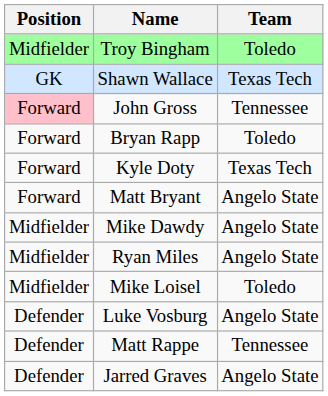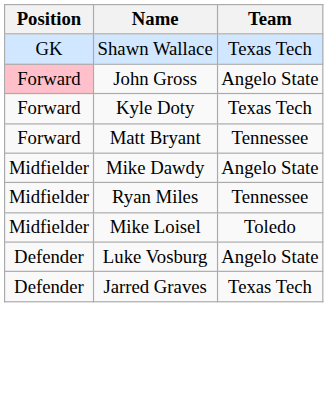 <table class="wikitable" style="text-align:center">
 <tr>
 <th>Position</th>
 <th>Name</th>
 <th>Team</th>
-</tr>
-<tr bgcolor="#9eff9e">
-<td>Midfielder</td>
-<td>Troy Bingham</td>
-<td>Toledo</td>
 </tr>
 <tr bgcolor="#d0e7ff">
 <td>GK</td>
 <td>Shawn Wallace</td>
 <td>Texas Tech</td>
 </tr>
 <tr>
 <td style="background: pink;">Forward</td>
 <td>John Gross</td>
-<td>Tennessee</td>
-</tr>
-<tr>
-<td>Forward</td>
-<td>Bryan Rapp</td>
-<td>Toledo</td>
+<td>Angelo State</td>
 </tr>
 <tr>
 <td>Forward</td>
 <td>Kyle Doty</td>
 <td>Texas Tech</td>
 </tr>
 <tr>
 <td>Forward</td>
 <td>Matt Bryant</td>
-<td>Angelo State</td>
+<td>Tennessee</td>
 </tr>
 <tr>
 <td>Midfielder</td>
 <td>Mike Dawdy</td>
 <td>Angelo State</td>
 </tr>
 <tr>
 <td>Midfielder</td>
 <td>Ryan Miles</td>
-<td>Angelo State</td>
+<td>Tennessee</td>
 </tr>
 <tr>
 <td>Midfielder</td>
 <td>Mike Loisel</td>
 <td>Toledo</td>
 </tr>
 <tr>
 <td>Defender</td>
 <td>Luke Vosburg</td>
 <td>Angelo State</td>
 </tr>
 <tr>
 <td>Defender</td>
-<td>Matt Rappe</td>
-<td>Tennessee</td>
-</tr>
-<tr>
-<td>Defender</td>
 <td>Jarred Graves</td>
-<td>Angelo State</td>
+<td>Texas Tech</td>
 </tr>
 </table>
